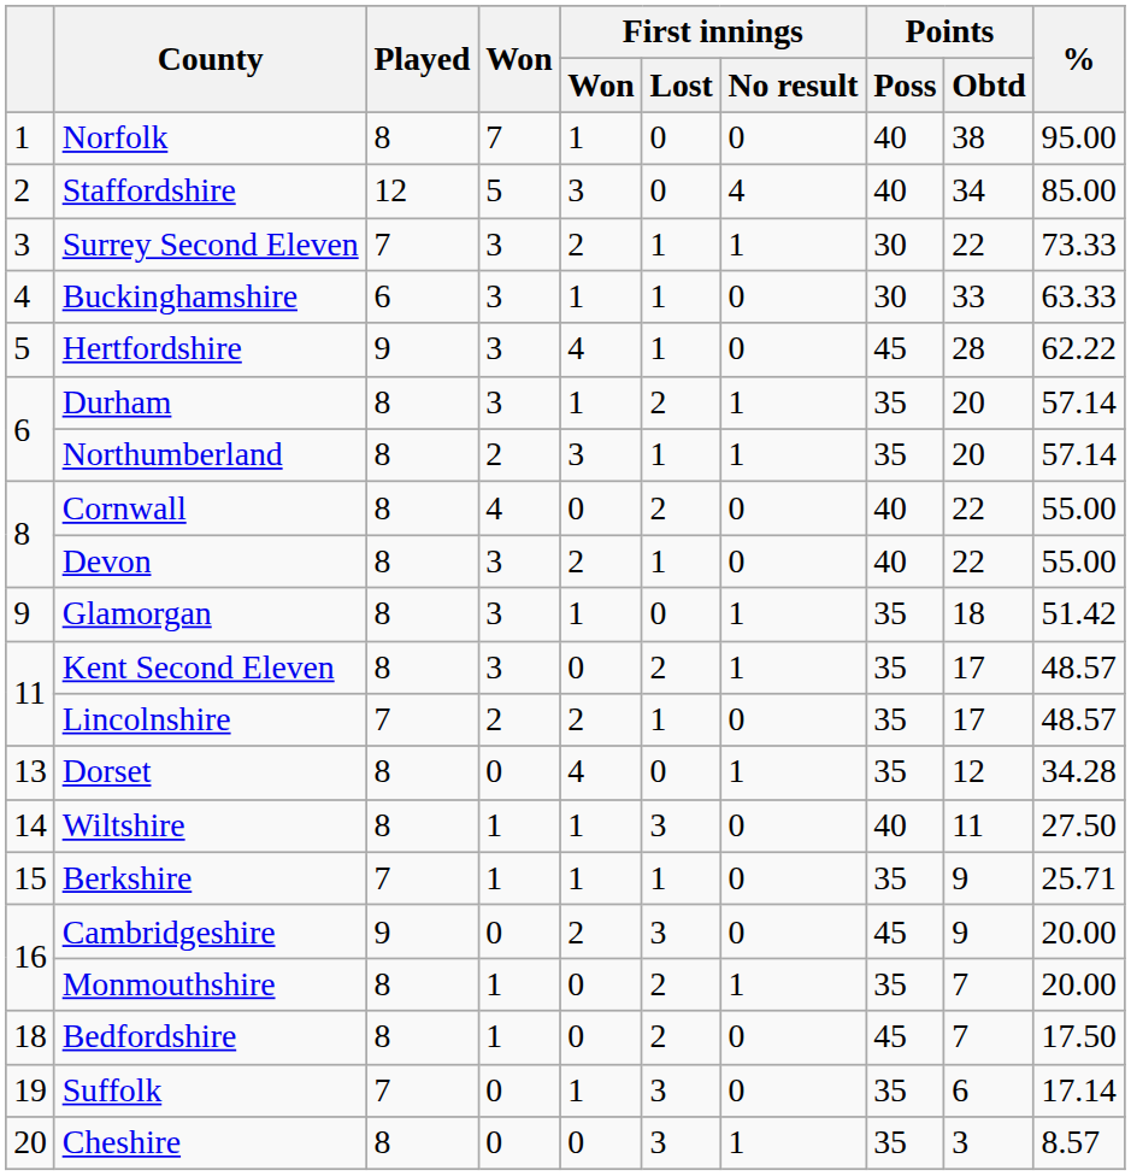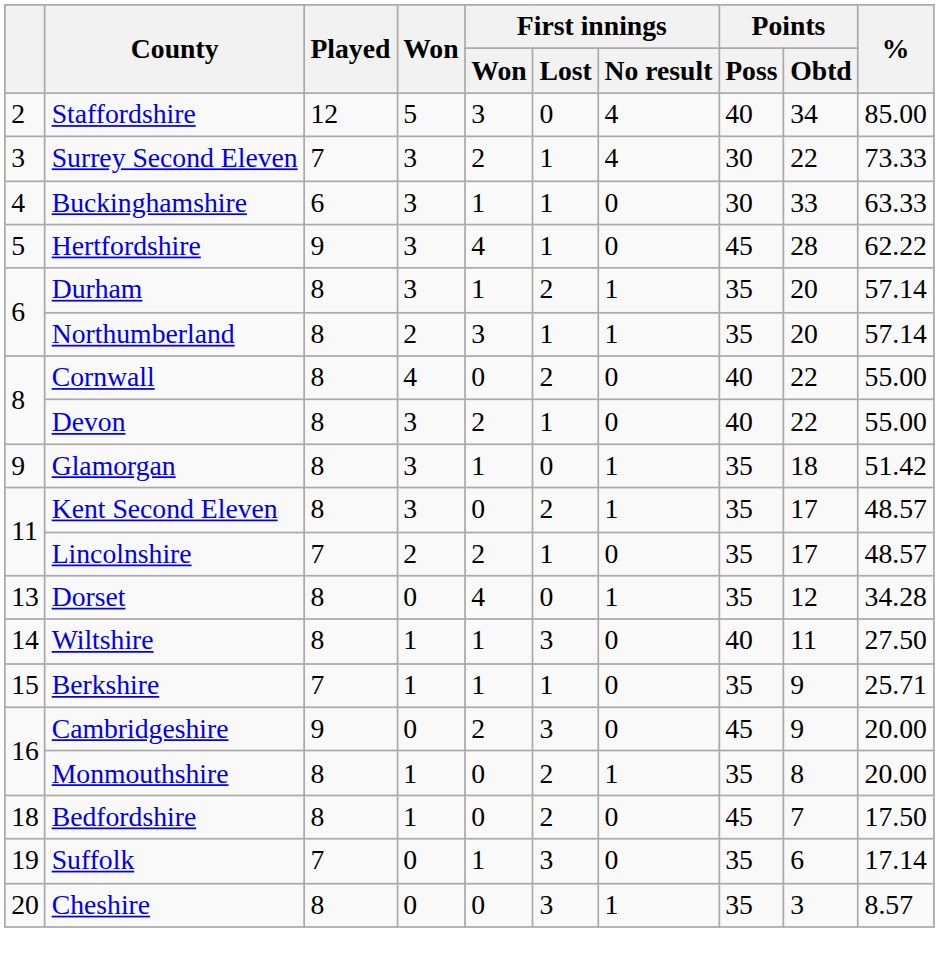 <table class="wikitable">
 <tr>
 <th rowspan="2"></th>
 <th rowspan="2">County</th>
 <th rowspan="2">Played</th>
 <th rowspan="2">Won</th>
 <th colspan="3">First innings</th>
 <th colspan="2">Points</th>
 <th rowspan="2">%</th>
 </tr>
 <tr>
 <th>Won</th>
 <th>Lost</th>
 <th>No result</th>
 <th>Poss</th>
 <th>Obtd</th>
-</tr>
-<tr>
-<td>1</td>
-<td><a href='#'>Norfolk</a></td>
-<td>8</td>
-<td>7</td>
-<td>1</td>
-<td>0</td>
-<td>0</td>
-<td>40</td>
-<td>38</td>
-<td>95.00</td>
 </tr>
 <tr>
 <td>2</td>
 <td><a href='#'>Staffordshire</a></td>
 <td>12</td>
 <td>5</td>
 <td>3</td>
 <td>0</td>
 <td>4</td>
 <td>40</td>
 <td>34</td>
 <td>85.00</td>
 </tr>
 <tr>
 <td>3</td>
 <td><a href='#'>Surrey Second Eleven</a></td>
 <td>7</td>
 <td>3</td>
 <td>2</td>
 <td>1</td>
-<td>1</td>
+<td>4</td>
 <td>30</td>
 <td>22</td>
 <td>73.33</td>
 </tr>
 <tr>
 <td>4</td>
 <td><a href='#'>Buckinghamshire</a></td>
 <td>6</td>
 <td>3</td>
 <td>1</td>
 <td>1</td>
 <td>0</td>
 <td>30</td>
 <td>33</td>
 <td>63.33</td>
 </tr>
 <tr>
 <td>5</td>
 <td><a href='#'>Hertfordshire</a></td>
 <td>9</td>
 <td>3</td>
 <td>4</td>
 <td>1</td>
 <td>0</td>
 <td>45</td>
 <td>28</td>
 <td>62.22</td>
 </tr>
 <tr>
 <td rowspan="2">6</td>
 <td><a href='#'>Durham</a></td>
 <td>8</td>
 <td>3</td>
 <td>1</td>
 <td>2</td>
 <td>1</td>
 <td>35</td>
 <td>20</td>
 <td>57.14</td>
 </tr>
 <tr>
 <td><a href='#'>Northumberland</a></td>
 <td>8</td>
 <td>2</td>
 <td>3</td>
 <td>1</td>
 <td>1</td>
 <td>35</td>
 <td>20</td>
 <td>57.14</td>
 </tr>
 <tr>
 <td rowspan="2">8</td>
 <td><a href='#'>Cornwall</a></td>
 <td>8</td>
 <td>4</td>
 <td>0</td>
 <td>2</td>
 <td>0</td>
 <td>40</td>
 <td>22</td>
 <td>55.00</td>
 </tr>
 <tr>
 <td><a href='#'>Devon</a></td>
 <td>8</td>
 <td>3</td>
 <td>2</td>
 <td>1</td>
 <td>0</td>
 <td>40</td>
 <td>22</td>
 <td>55.00</td>
 </tr>
 <tr>
 <td>9</td>
 <td><a href='#'>Glamorgan</a></td>
 <td>8</td>
 <td>3</td>
 <td>1</td>
 <td>0</td>
 <td>1</td>
 <td>35</td>
 <td>18</td>
 <td>51.42</td>
 </tr>
 <tr>
 <td rowspan="2">11</td>
 <td><a href='#'>Kent Second Eleven</a></td>
 <td>8</td>
 <td>3</td>
 <td>0</td>
 <td>2</td>
 <td>1</td>
 <td>35</td>
 <td>17</td>
 <td>48.57</td>
 </tr>
 <tr>
 <td><a href='#'>Lincolnshire</a></td>
 <td>7</td>
 <td>2</td>
 <td>2</td>
 <td>1</td>
 <td>0</td>
 <td>35</td>
 <td>17</td>
 <td>48.57</td>
 </tr>
 <tr>
 <td>13</td>
 <td><a href='#'>Dorset</a></td>
 <td>8</td>
 <td>0</td>
 <td>4</td>
 <td>0</td>
 <td>1</td>
 <td>35</td>
 <td>12</td>
 <td>34.28</td>
 </tr>
 <tr>
 <td>14</td>
 <td><a href='#'>Wiltshire</a></td>
 <td>8</td>
 <td>1</td>
 <td>1</td>
 <td>3</td>
 <td>0</td>
 <td>40</td>
 <td>11</td>
 <td>27.50</td>
 </tr>
 <tr>
 <td>15</td>
 <td><a href='#'>Berkshire</a></td>
 <td>7</td>
 <td>1</td>
 <td>1</td>
 <td>1</td>
 <td>0</td>
 <td>35</td>
 <td>9</td>
 <td>25.71</td>
 </tr>
 <tr>
 <td rowspan="2">16</td>
 <td><a href='#'>Cambridgeshire</a></td>
 <td>9</td>
 <td>0</td>
 <td>2</td>
 <td>3</td>
 <td>0</td>
 <td>45</td>
 <td>9</td>
 <td>20.00</td>
 </tr>
 <tr>
 <td><a href='#'>Monmouthshire</a></td>
 <td>8</td>
 <td>1</td>
 <td>0</td>
 <td>2</td>
 <td>1</td>
 <td>35</td>
-<td>7</td>
+<td>8</td>
 <td>20.00</td>
 </tr>
 <tr>
 <td>18</td>
 <td><a href='#'>Bedfordshire</a></td>
 <td>8</td>
 <td>1</td>
 <td>0</td>
 <td>2</td>
 <td>0</td>
 <td>45</td>
 <td>7</td>
 <td>17.50</td>
 </tr>
 <tr>
 <td>19</td>
 <td><a href='#'>Suffolk</a></td>
 <td>7</td>
 <td>0</td>
 <td>1</td>
 <td>3</td>
 <td>0</td>
 <td>35</td>
 <td>6</td>
 <td>17.14</td>
 </tr>
 <tr>
 <td>20</td>
 <td><a href='#'>Cheshire</a></td>
 <td>8</td>
 <td>0</td>
 <td>0</td>
 <td>3</td>
 <td>1</td>
 <td>35</td>
 <td>3</td>
 <td>8.57</td>
 </tr>
 </table>
